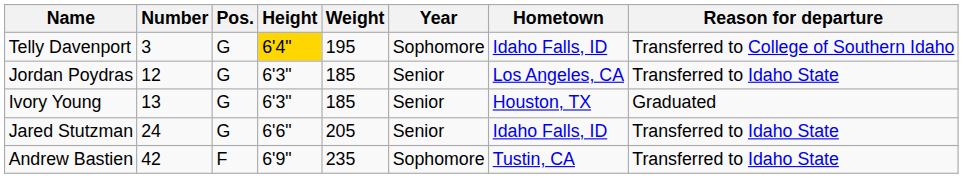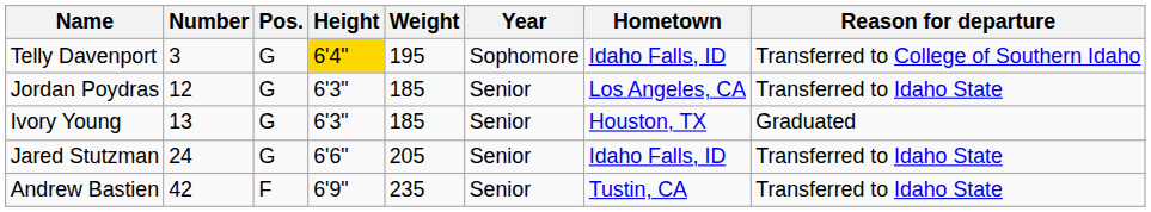 <table class="wikitable sortable" border="1">
 <tr>
 <th>Name</th>
 <th>Number</th>
 <th>Pos.</th>
 <th>Height</th>
 <th>Weight</th>
 <th>Year</th>
 <th>Hometown</th>
 <th class="unsortable">Reason for departure</th>
 </tr>
 <tr>
 <td>Telly Davenport</td>
 <td>3</td>
 <td>G</td>
 <td style="background: gold;">6'4"</td>
 <td>195</td>
 <td>Sophomore</td>
 <td><a href='#'>Idaho Falls, ID</a></td>
 <td>Transferred to <a href='#'>College of Southern Idaho</a></td>
 </tr>
 <tr>
 <td>Jordan Poydras</td>
 <td>12</td>
 <td>G</td>
 <td>6'3"</td>
 <td>185</td>
 <td>Senior</td>
 <td><a href='#'>Los Angeles, CA</a></td>
 <td>Transferred to <a href='#'>Idaho State</a></td>
 </tr>
 <tr>
 <td>Ivory Young</td>
 <td>13</td>
 <td>G</td>
 <td>6'3"</td>
 <td>185</td>
 <td>Senior</td>
 <td><a href='#'>Houston, TX</a></td>
 <td>Graduated</td>
 </tr>
 <tr>
 <td>Jared Stutzman</td>
 <td>24</td>
 <td>G</td>
 <td>6'6"</td>
 <td>205</td>
 <td>Senior</td>
 <td><a href='#'>Idaho Falls, ID</a></td>
 <td>Transferred to <a href='#'>Idaho State</a></td>
 </tr>
 <tr>
 <td>Andrew Bastien</td>
 <td>42</td>
 <td>F</td>
 <td>6'9"</td>
 <td>235</td>
-<td>Sophomore</td>
+<td>Senior</td>
 <td><a href='#'>Tustin, CA</a></td>
 <td>Transferred to <a href='#'>Idaho State</a></td>
 </tr>
 </table>
